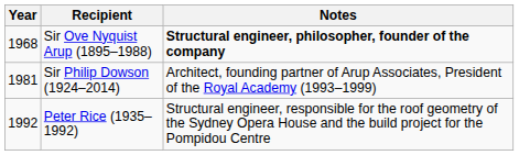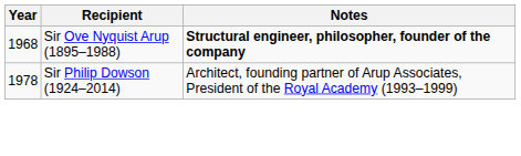 <table class="wikitable" style="font-size: 100%">
 <tr>
 <th>Year</th>
 <th>Recipient</th>
 <th>Notes</th>
 </tr>
 <tr>
 <td>1968</td>
 <td> Sir <a href='#'>Ove Nyquist Arup</a> (1895–1988)</td>
 <td><strong>Structural engineer, philosopher, founder of the company</strong></td>
 </tr>
 <tr>
-<td>1981</td>
+<td>1978</td>
 <td> Sir <a href='#'>Philip Dowson</a> (1924–2014)</td>
 <td>Architect, founding partner of Arup Associates, President of the <a href='#'>Royal Academy</a> (1993–1999)</td>
 </tr>
-<tr>
-<td>1992</td>
-<td> <a href='#'>Peter Rice</a> (1935–1992)</td>
-<td>Structural engineer, responsible for the roof geometry of the Sydney Opera House and the build project for the Pompidou Centre</td>
-</tr>
 </table>
